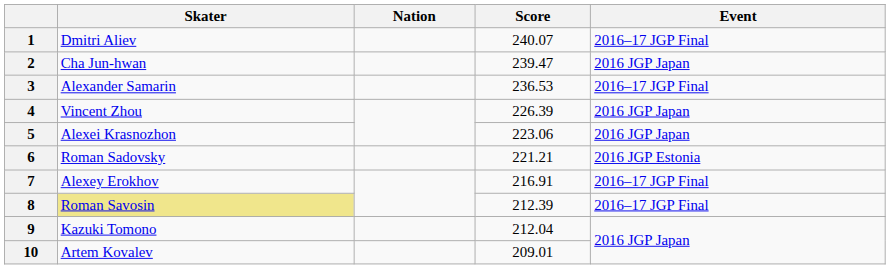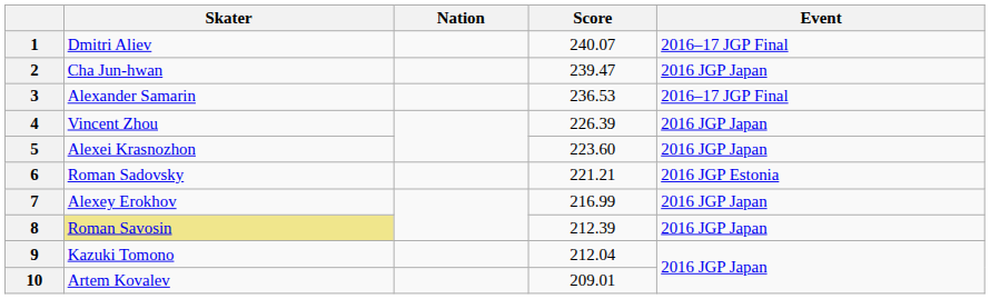 <table class="wikitable sortable" style="text-align:left; width:75%">
 <tr>
 <th scope="col"></th>
 <th scope="col">Skater</th>
 <th scope="col">Nation</th>
 <th scope="col">Score</th>
 <th scope="col">Event</th>
 </tr>
 <tr>
 <th scope="row">1</th>
 <td><a href='#'>Dmitri Aliev</a></td>
 <td></td>
 <td style="text-align:center;">240.07</td>
 <td><a href='#'>2016–17 JGP Final</a></td>
 </tr>
 <tr>
 <th scope="row">2</th>
 <td><a href='#'>Cha Jun-hwan</a></td>
 <td></td>
 <td style="text-align:center;">239.47</td>
 <td><a href='#'>2016 JGP Japan</a></td>
 </tr>
 <tr>
 <th scope="row">3</th>
 <td><a href='#'>Alexander Samarin</a></td>
 <td></td>
 <td style="text-align:center;">236.53</td>
 <td><a href='#'>2016–17 JGP Final</a></td>
 </tr>
 <tr>
 <th scope="row">4</th>
 <td><a href='#'>Vincent Zhou</a></td>
 <td rowspan="2"></td>
 <td style="text-align:center;">226.39</td>
 <td><a href='#'>2016 JGP Japan</a></td>
 </tr>
 <tr>
 <th scope="row">5</th>
 <td><a href='#'>Alexei Krasnozhon</a></td>
-<td style="text-align:center;">223.06</td>
+<td style="text-align:center;">223.60</td>
 <td><a href='#'>2016 JGP Japan</a></td>
 </tr>
 <tr>
 <th scope="row">6</th>
 <td><a href='#'>Roman Sadovsky</a></td>
 <td></td>
 <td style="text-align:center;">221.21</td>
 <td><a href='#'>2016 JGP Estonia</a></td>
 </tr>
 <tr>
 <th scope="row">7</th>
 <td><a href='#'>Alexey Erokhov</a></td>
 <td rowspan="2"></td>
-<td style="text-align:center;">216.91</td>
-<td><a href='#'>2016–17 JGP Final</a></td>
+<td style="text-align:center;">216.99</td>
+<td><a href='#'>2016 JGP Japan</a></td>
 </tr>
 <tr>
 <th scope="row">8</th>
 <td style="background: khaki;"><a href='#'>Roman Savosin</a></td>
 <td style="text-align:center;">212.39</td>
-<td><a href='#'>2016–17 JGP Final</a></td>
+<td><a href='#'>2016 JGP Japan</a></td>
 </tr>
 <tr>
 <th scope="row">9</th>
 <td><a href='#'>Kazuki Tomono</a></td>
 <td></td>
 <td style="text-align:center;">212.04</td>
 <td rowspan="2"><a href='#'>2016 JGP Japan</a></td>
 </tr>
 <tr>
 <th scope="row">10</th>
 <td><a href='#'>Artem Kovalev</a></td>
 <td></td>
 <td style="text-align:center;">209.01</td>
 </tr>
 </table>
